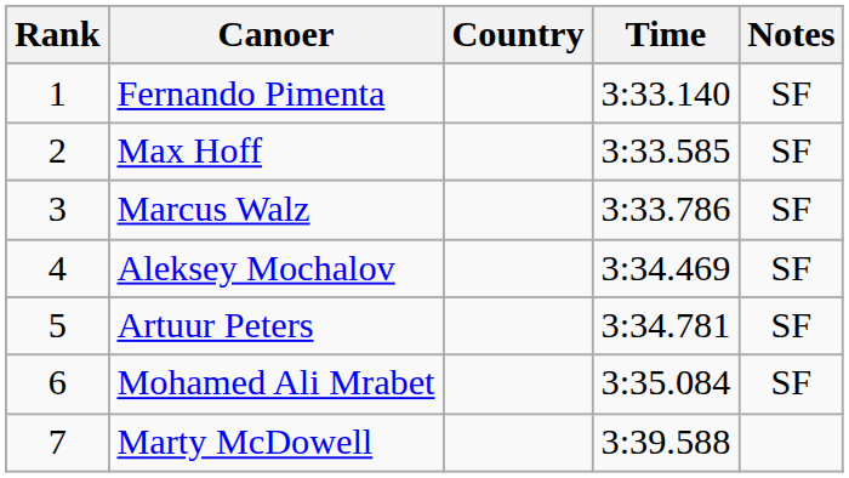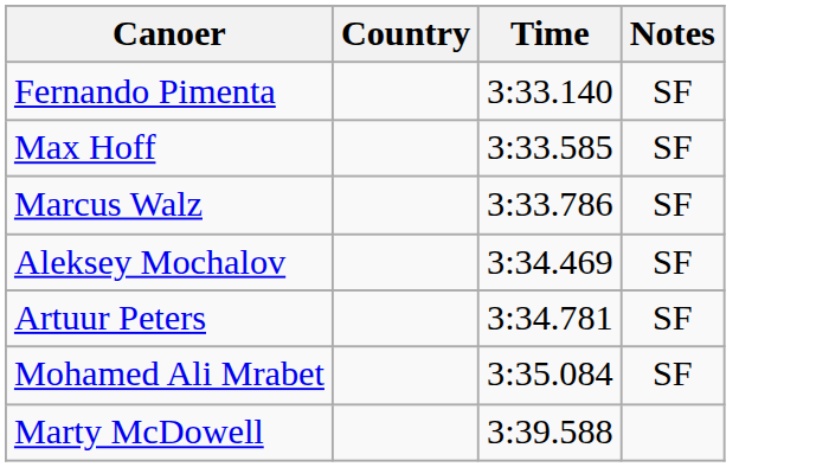 <table class="wikitable" style="text-align:center;">
 <tr>
-<th>Rank</th>
 <th>Canoer</th>
 <th>Country</th>
 <th>Time</th>
 <th>Notes</th>
 </tr>
 <tr>
-<td>1</td>
 <td align=left><a href='#'>Fernando Pimenta</a></td>
 <td align=left></td>
 <td>3:33.140</td>
 <td>SF</td>
 </tr>
 <tr>
-<td>2</td>
 <td align=left><a href='#'>Max Hoff</a></td>
 <td align=left></td>
 <td>3:33.585</td>
 <td>SF</td>
 </tr>
 <tr>
-<td>3</td>
 <td align=left><a href='#'>Marcus Walz</a></td>
 <td align=left></td>
 <td>3:33.786</td>
 <td>SF</td>
 </tr>
 <tr>
-<td>4</td>
 <td align=left><a href='#'>Aleksey Mochalov</a></td>
 <td align=left></td>
 <td>3:34.469</td>
 <td>SF</td>
 </tr>
 <tr>
-<td>5</td>
 <td align=left><a href='#'>Artuur Peters</a></td>
 <td align=left></td>
 <td>3:34.781</td>
 <td>SF</td>
 </tr>
 <tr>
-<td>6</td>
 <td align=left><a href='#'>Mohamed Ali Mrabet</a></td>
 <td align=left></td>
 <td>3:35.084</td>
 <td>SF</td>
 </tr>
 <tr>
-<td>7</td>
 <td align=left><a href='#'>Marty McDowell</a></td>
 <td align=left></td>
 <td>3:39.588</td>
 <td></td>
 </tr>
 </table>
